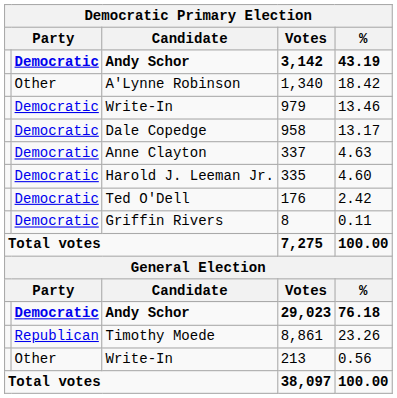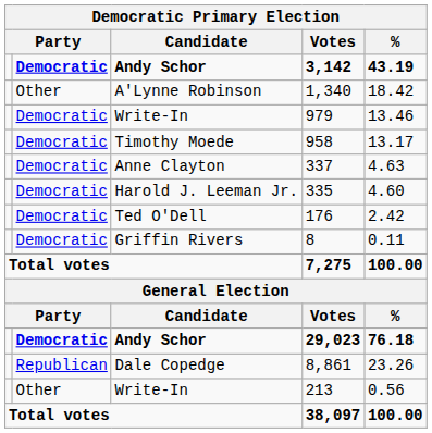 <table class="wikitable">
 <tr>
 <th colspan="5"><strong>Democratic Primary Election</strong></th>
 </tr>
 <tr>
 <th colspan="2">Party</th>
 <th>Candidate</th>
 <th>Votes</th>
 <th>%</th>
 </tr>
 <tr>
 <td></td>
 <td><a href='#'><strong>Democratic</strong></a></td>
 <td><strong>Andy Schor</strong></td>
 <td><strong>3,142</strong></td>
 <td><strong>43.19</strong></td>
 </tr>
 <tr>
 <td></td>
 <td>Other</td>
 <td>A'Lynne Robinson</td>
 <td>1,340</td>
 <td>18.42</td>
 </tr>
 <tr>
 <td></td>
 <td><a href='#'>Democratic</a></td>
 <td>Write-In</td>
 <td>979</td>
 <td>13.46</td>
 </tr>
 <tr>
 <td></td>
 <td><a href='#'>Democratic</a></td>
-<td>Dale Copedge</td>
+<td>Timothy Moede</td>
 <td>958</td>
 <td>13.17</td>
 </tr>
 <tr>
 <td></td>
 <td><a href='#'>Democratic</a></td>
 <td>Anne Clayton</td>
 <td>337</td>
 <td>4.63</td>
 </tr>
 <tr>
 <td></td>
 <td><a href='#'>Democratic</a></td>
 <td>Harold J. Leeman Jr.</td>
 <td>335</td>
 <td>4.60</td>
 </tr>
 <tr>
 <td></td>
 <td><a href='#'>Democratic</a></td>
 <td>Ted O'Dell</td>
 <td>176</td>
 <td>2.42</td>
 </tr>
 <tr>
 <td></td>
 <td><a href='#'>Democratic</a></td>
 <td>Griffin Rivers</td>
 <td>8</td>
 <td>0.11</td>
 </tr>
 <tr>
 <td colspan="3"><strong>Total votes</strong></td>
 <td><strong>7,275</strong></td>
 <td><strong>100.00</strong></td>
 </tr>
 <tr>
 <th colspan="5"><strong>General Election</strong></th>
 </tr>
 <tr>
 <th colspan="2">Party</th>
 <th>Candidate</th>
 <th>Votes</th>
 <th>%</th>
 </tr>
 <tr>
 <td></td>
 <td><a href='#'><strong>Democratic</strong></a></td>
 <td><strong>Andy Schor</strong></td>
 <td><strong>29,023</strong></td>
 <td><strong>76.18</strong></td>
 </tr>
 <tr>
 <td></td>
 <td><a href='#'>Republican</a></td>
-<td>Timothy Moede</td>
+<td>Dale Copedge</td>
 <td>8,861</td>
 <td>23.26</td>
 </tr>
 <tr>
 <td></td>
 <td>Other</td>
 <td>Write-In</td>
 <td>213</td>
 <td>0.56</td>
 </tr>
 <tr>
 <td colspan="3"><strong>Total votes</strong></td>
 <td><strong>38,097</strong></td>
 <td><strong>100.00</strong></td>
 </tr>
 </table>
